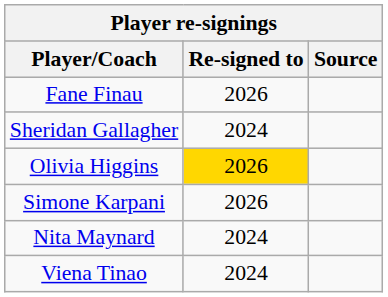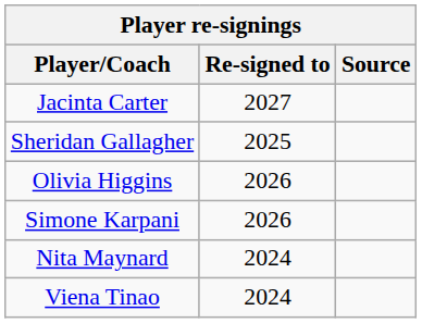 <table class="wikitable sortable" style="text-align: center; font-size:90%">
 <tr>
 <th colspan="3">Player re-signings</th>
 </tr>
 <tr style="background:#efefef;">
 <th>Player/Coach</th>
 <th>Re-signed to</th>
 <th>Source</th>
 </tr>
 <tr>
-<td><a href='#'>Fane Finau</a></td>
-<td>2026</td>
+<td><a href='#'>Jacinta Carter</a></td>
+<td>2027</td>
 <td></td>
 </tr>
 <tr>
 <td><a href='#'>Sheridan Gallagher</a></td>
-<td>2024</td>
+<td>2025</td>
 <td></td>
 </tr>
 <tr>
 <td><a href='#'>Olivia Higgins</a></td>
-<td style="background: gold;">2026</td>
+<td>2026</td>
 <td></td>
 </tr>
 <tr>
 <td><a href='#'>Simone Karpani</a></td>
 <td>2026</td>
 <td></td>
 </tr>
 <tr>
 <td><a href='#'>Nita Maynard</a></td>
 <td>2024</td>
 <td></td>
 </tr>
 <tr>
 <td><a href='#'>Viena Tinao</a></td>
 <td>2024</td>
 <td></td>
 </tr>
 </table>
